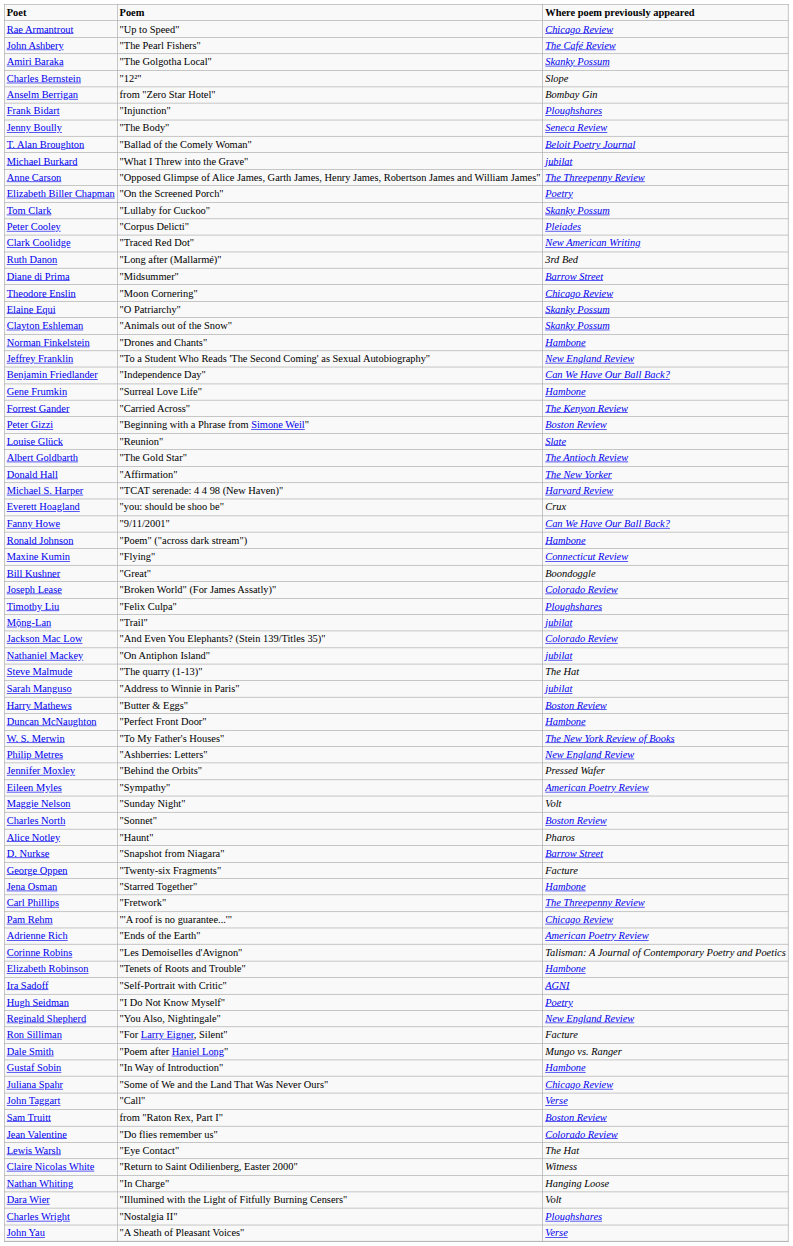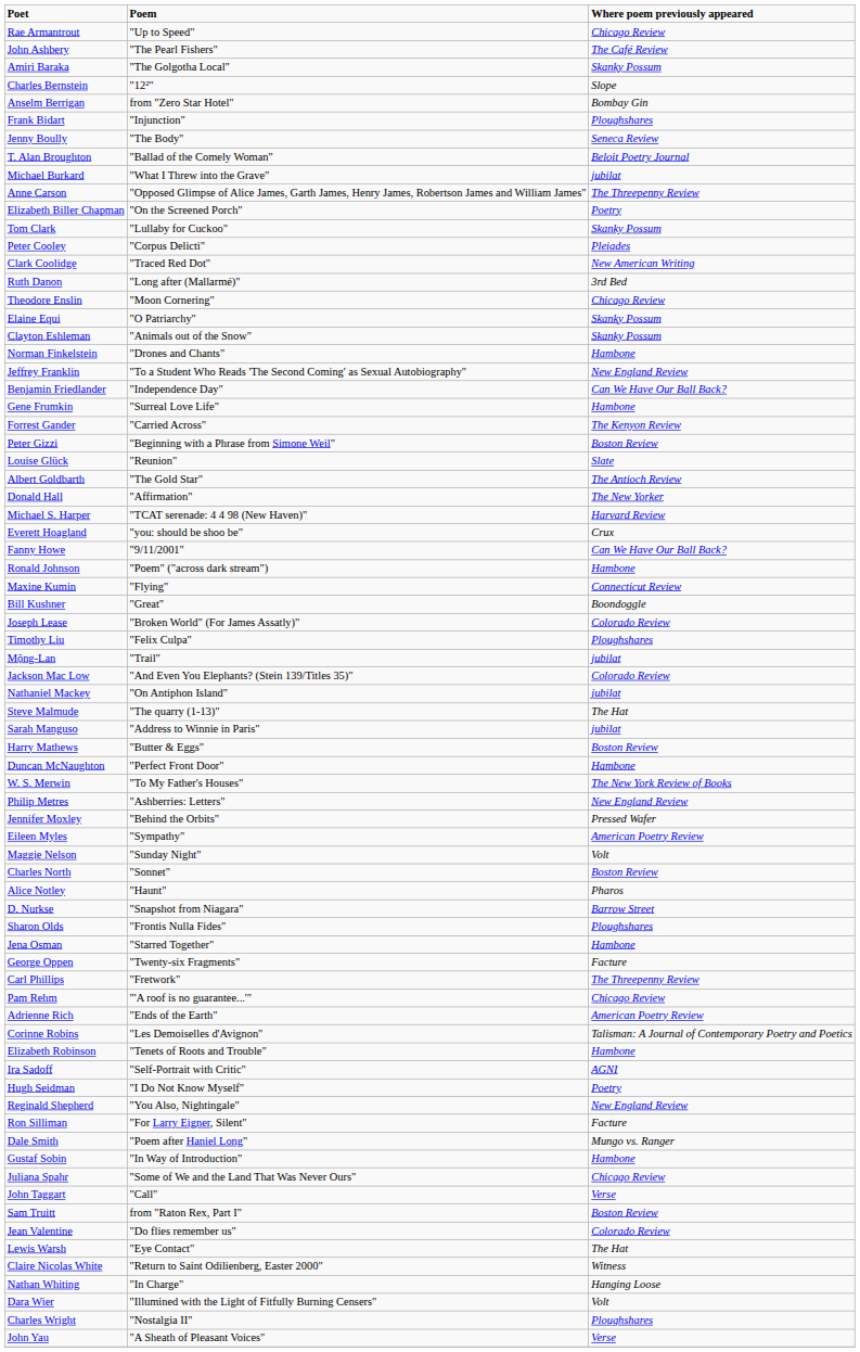 <table class="wikitable" border="1">
 <tr>
 <td><strong>Poet</strong></td>
 <td><strong>Poem</strong></td>
 <td><strong>Where poem previously appeared</strong></td>
 </tr>
 <tr>
 <td><a href='#'>Rae Armantrout</a></td>
 <td>"Up to Speed"</td>
 <td><em><a href='#'>Chicago Review</a></em></td>
 </tr>
 <tr>
 <td><a href='#'>John Ashbery</a></td>
 <td>"The Pearl Fishers"</td>
 <td><em><a href='#'>The Café Review</a></em></td>
 </tr>
 <tr>
 <td><a href='#'>Amiri Baraka</a></td>
 <td>"The Golgotha Local"</td>
 <td><em><a href='#'>Skanky Possum</a></em></td>
 </tr>
 <tr>
 <td><a href='#'>Charles Bernstein</a></td>
 <td>"12²"</td>
 <td><em>Slope</em></td>
 </tr>
 <tr>
 <td><a href='#'>Anselm Berrigan</a></td>
 <td>from "Zero Star Hotel"</td>
 <td><em>Bombay Gin</em></td>
 </tr>
 <tr>
 <td><a href='#'>Frank Bidart</a></td>
 <td>"Injunction"</td>
 <td><em><a href='#'>Ploughshares</a></em></td>
 </tr>
 <tr>
 <td><a href='#'>Jenny Boully</a></td>
 <td>"The Body"</td>
 <td><em><a href='#'>Seneca Review</a></em></td>
 </tr>
 <tr>
 <td><a href='#'>T. Alan Broughton</a></td>
 <td>"Ballad of the Comely Woman"</td>
 <td><em><a href='#'>Beloit Poetry Journal</a></em></td>
 </tr>
 <tr>
 <td><a href='#'>Michael Burkard</a></td>
 <td>"What I Threw into the Grave"</td>
 <td><em><a href='#'>jubilat</a></em></td>
 </tr>
 <tr>
 <td><a href='#'>Anne Carson</a></td>
 <td>"Opposed Glimpse of Alice James, Garth James, Henry James, Robertson James and William James"</td>
 <td><em><a href='#'>The Threepenny Review</a></em></td>
 </tr>
 <tr>
 <td><a href='#'>Elizabeth Biller Chapman</a></td>
 <td>"On the Screened Porch"</td>
 <td><em><a href='#'>Poetry</a></em></td>
 </tr>
 <tr>
 <td><a href='#'>Tom Clark</a></td>
 <td>"Lullaby for Cuckoo"</td>
 <td><em><a href='#'>Skanky Possum</a></em></td>
 </tr>
 <tr>
 <td><a href='#'>Peter Cooley</a></td>
 <td>"Corpus Delicti"</td>
 <td><em><a href='#'>Pleiades</a></em></td>
 </tr>
 <tr>
 <td><a href='#'>Clark Coolidge</a></td>
 <td>"Traced Red Dot"</td>
 <td><em><a href='#'>New American Writing</a></em></td>
 </tr>
 <tr>
 <td><a href='#'>Ruth Danon</a></td>
 <td>"Long after (Mallarmé)"</td>
 <td><em>3rd Bed</em></td>
-</tr>
-<tr>
-<td><a href='#'>Diane di Prima</a></td>
-<td>"Midsummer"</td>
-<td><em><a href='#'>Barrow Street</a></em></td>
 </tr>
 <tr>
 <td><a href='#'>Theodore Enslin</a></td>
 <td>"Moon Cornering"</td>
 <td><em><a href='#'>Chicago Review</a></em></td>
 </tr>
 <tr>
 <td><a href='#'>Elaine Equi</a></td>
 <td>"O Patriarchy"</td>
 <td><em><a href='#'>Skanky Possum</a></em></td>
 </tr>
 <tr>
 <td><a href='#'>Clayton Eshleman</a></td>
 <td>"Animals out of the Snow"</td>
 <td><em><a href='#'>Skanky Possum</a></em></td>
 </tr>
 <tr>
 <td><a href='#'>Norman Finkelstein</a></td>
 <td>"Drones and Chants"</td>
 <td><em><a href='#'>Hambone</a></em></td>
 </tr>
 <tr>
 <td><a href='#'>Jeffrey Franklin</a></td>
 <td>"To a Student Who Reads 'The Second Coming' as Sexual Autobiography"</td>
 <td><em><a href='#'>New England Review</a></em></td>
 </tr>
 <tr>
 <td><a href='#'>Benjamin Friedlander</a></td>
 <td>"Independence Day"</td>
 <td><em><a href='#'>Can We Have Our Ball Back?</a></em></td>
 </tr>
 <tr>
 <td><a href='#'>Gene Frumkin</a></td>
 <td>"Surreal Love Life"</td>
 <td><em><a href='#'>Hambone</a></em></td>
 </tr>
 <tr>
 <td><a href='#'>Forrest Gander</a></td>
 <td>"Carried Across"</td>
 <td><em><a href='#'>The Kenyon Review</a></em></td>
 </tr>
 <tr>
 <td><a href='#'>Peter Gizzi</a></td>
 <td>"Beginning with a Phrase from <a href='#'>Simone Weil</a>"</td>
 <td><em><a href='#'>Boston Review</a></em></td>
 </tr>
 <tr>
 <td><a href='#'>Louise Glück</a></td>
 <td>"Reunion"</td>
 <td><em><a href='#'>Slate</a></em></td>
 </tr>
 <tr>
 <td><a href='#'>Albert Goldbarth</a></td>
 <td>"The Gold Star"</td>
 <td><em><a href='#'>The Antioch Review</a></em></td>
 </tr>
 <tr>
 <td><a href='#'>Donald Hall</a></td>
 <td>"Affirmation"</td>
 <td><em><a href='#'>The New Yorker</a></em></td>
 </tr>
 <tr>
 <td><a href='#'>Michael S. Harper</a></td>
 <td>"TCAT serenade: 4 4 98 (New Haven)"</td>
 <td><em><a href='#'>Harvard Review</a></em></td>
 </tr>
 <tr>
 <td><a href='#'>Everett Hoagland</a></td>
 <td>"you: should be shoo be"</td>
 <td><em>Crux</em></td>
 </tr>
 <tr>
 <td><a href='#'>Fanny Howe</a></td>
 <td>"9/11/2001"</td>
 <td><em><a href='#'>Can We Have Our Ball Back?</a></em></td>
 </tr>
 <tr>
 <td><a href='#'>Ronald Johnson</a></td>
 <td>"Poem" ("across dark stream")</td>
 <td><em><a href='#'>Hambone</a></em></td>
 </tr>
 <tr>
 <td><a href='#'>Maxine Kumin</a></td>
 <td>"Flying"</td>
 <td><em><a href='#'>Connecticut Review</a></em></td>
 </tr>
 <tr>
 <td><a href='#'>Bill Kushner</a></td>
 <td>"Great"</td>
 <td><em>Boondoggle</em></td>
 </tr>
 <tr>
 <td><a href='#'>Joseph Lease</a></td>
 <td>"Broken World" (For James Assatly)"</td>
 <td><em><a href='#'>Colorado Review</a></em></td>
 </tr>
 <tr>
 <td><a href='#'>Timothy Liu</a></td>
 <td>"Felix Culpa"</td>
 <td><em><a href='#'>Ploughshares</a></em></td>
 </tr>
 <tr>
 <td><a href='#'>Mộng-Lan</a></td>
 <td>"Trail"</td>
 <td><em><a href='#'>jubilat</a></em></td>
 </tr>
 <tr>
 <td><a href='#'>Jackson Mac Low</a></td>
 <td>"And Even You Elephants? (Stein 139/Titles 35)"</td>
 <td><em><a href='#'>Colorado Review</a></em></td>
 </tr>
 <tr>
 <td><a href='#'>Nathaniel Mackey</a></td>
 <td>"On Antiphon Island"</td>
 <td><em><a href='#'>jubilat</a></em></td>
 </tr>
 <tr>
 <td><a href='#'>Steve Malmude</a></td>
 <td>"The quarry (1-13)"</td>
 <td><em>The Hat</em></td>
 </tr>
 <tr>
 <td><a href='#'>Sarah Manguso</a></td>
 <td>"Address to Winnie in Paris"</td>
 <td><em><a href='#'>jubilat</a></em></td>
 </tr>
 <tr>
 <td><a href='#'>Harry Mathews</a></td>
 <td>"Butter & Eggs"</td>
 <td><em><a href='#'>Boston Review</a></em></td>
 </tr>
 <tr>
 <td><a href='#'>Duncan McNaughton</a></td>
 <td>"Perfect Front Door"</td>
 <td><em><a href='#'>Hambone</a></em></td>
 </tr>
 <tr>
 <td><a href='#'>W. S. Merwin</a></td>
 <td>"To My Father's Houses"</td>
 <td><em><a href='#'>The New York Review of Books</a></em></td>
 </tr>
 <tr>
 <td><a href='#'>Philip Metres</a></td>
 <td>"Ashberries: Letters"</td>
 <td><em><a href='#'>New England Review</a></em></td>
 </tr>
 <tr>
 <td><a href='#'>Jennifer Moxley</a></td>
 <td>"Behind the Orbits"</td>
 <td><em>Pressed Wafer</em></td>
 </tr>
 <tr>
 <td><a href='#'>Eileen Myles</a></td>
 <td>"Sympathy"</td>
 <td><em><a href='#'>American Poetry Review</a></em></td>
 </tr>
 <tr>
 <td><a href='#'>Maggie Nelson</a></td>
 <td>"Sunday Night"</td>
 <td><em>Volt</em></td>
 </tr>
 <tr>
 <td><a href='#'>Charles North</a></td>
 <td>"Sonnet"</td>
 <td><em><a href='#'>Boston Review</a></em></td>
 </tr>
 <tr>
 <td><a href='#'>Alice Notley</a></td>
 <td>"Haunt"</td>
 <td><em>Pharos</em></td>
 </tr>
 <tr>
 <td><a href='#'>D. Nurkse</a></td>
 <td>"Snapshot from Niagara"</td>
 <td><em><a href='#'>Barrow Street</a></em></td>
 </tr>
 <tr>
-<td><a href='#'>George Oppen</a></td>
-<td>"Twenty-six Fragments"</td>
-<td><em>Facture</em></td>
+<td><a href='#'>Sharon Olds</a></td>
+<td>"Frontis Nulla Fides"</td>
+<td><em><a href='#'>Ploughshares</a></em></td>
 </tr>
 <tr>
 <td><a href='#'>Jena Osman</a></td>
 <td>"Starred Together"</td>
 <td><em><a href='#'>Hambone</a></em></td>
+</tr>
+<tr>
+<td><a href='#'>George Oppen</a></td>
+<td>"Twenty-six Fragments"</td>
+<td><em>Facture</em></td>
 </tr>
 <tr>
 <td><a href='#'>Carl Phillips</a></td>
 <td>"Fretwork"</td>
 <td><em><a href='#'>The Threepenny Review</a></em></td>
 </tr>
 <tr>
 <td><a href='#'>Pam Rehm</a></td>
 <td>"'A roof is no guarantee...'"</td>
 <td><em><a href='#'>Chicago Review</a></em></td>
 </tr>
 <tr>
 <td><a href='#'>Adrienne Rich</a></td>
 <td>"Ends of the Earth"</td>
 <td><em><a href='#'>American Poetry Review</a></em></td>
 </tr>
 <tr>
 <td><a href='#'>Corinne Robins</a></td>
 <td>"Les Demoiselles d'Avignon"</td>
 <td><em>Talisman: A Journal of Contemporary Poetry and Poetics</em></td>
 </tr>
 <tr>
 <td><a href='#'>Elizabeth Robinson</a></td>
 <td>"Tenets of Roots and Trouble"</td>
 <td><em><a href='#'>Hambone</a></em></td>
 </tr>
 <tr>
 <td><a href='#'>Ira Sadoff</a></td>
 <td>"Self-Portrait with Critic"</td>
 <td><em><a href='#'>AGNI</a></em></td>
 </tr>
 <tr>
 <td><a href='#'>Hugh Seidman</a></td>
 <td>"I Do Not Know Myself"</td>
 <td><em><a href='#'>Poetry</a></em></td>
 </tr>
 <tr>
 <td><a href='#'>Reginald Shepherd</a></td>
 <td>"You Also, Nightingale"</td>
 <td><em><a href='#'>New England Review</a></em></td>
 </tr>
 <tr>
 <td><a href='#'>Ron Silliman</a></td>
 <td>"For <a href='#'>Larry Eigner</a>, Silent"</td>
 <td><em>Facture</em></td>
 </tr>
 <tr>
 <td><a href='#'>Dale Smith</a></td>
 <td>"Poem after <a href='#'>Haniel Long</a>"</td>
 <td><em>Mungo vs. Ranger</em></td>
 </tr>
 <tr>
 <td><a href='#'>Gustaf Sobin</a></td>
 <td>"In Way of Introduction"</td>
 <td><em><a href='#'>Hambone</a></em></td>
 </tr>
 <tr>
 <td><a href='#'>Juliana Spahr</a></td>
 <td>"Some of We and the Land That Was Never Ours"</td>
 <td><em><a href='#'>Chicago Review</a></em></td>
 </tr>
 <tr>
 <td><a href='#'>John Taggart</a></td>
 <td>"Call"</td>
 <td><em><a href='#'>Verse</a></em></td>
 </tr>
 <tr>
 <td><a href='#'>Sam Truitt</a></td>
 <td>from "Raton Rex, Part I"</td>
 <td><em><a href='#'>Boston Review</a></em></td>
 </tr>
 <tr>
 <td><a href='#'>Jean Valentine</a></td>
 <td>"Do flies remember us"</td>
 <td><em><a href='#'>Colorado Review</a></em></td>
 </tr>
 <tr>
 <td><a href='#'>Lewis Warsh</a></td>
 <td>"Eye Contact"</td>
 <td><em>The Hat</em></td>
 </tr>
 <tr>
 <td><a href='#'>Claire Nicolas White</a></td>
 <td>"Return to Saint Odilienberg, Easter 2000"</td>
 <td><em>Witness</em></td>
 </tr>
 <tr>
 <td><a href='#'>Nathan Whiting</a></td>
 <td>"In Charge"</td>
 <td><em>Hanging Loose</em></td>
 </tr>
 <tr>
 <td><a href='#'>Dara Wier</a></td>
 <td>"Illumined with the Light of Fitfully Burning Censers"</td>
 <td><em>Volt</em></td>
 </tr>
 <tr>
 <td><a href='#'>Charles Wright</a></td>
 <td>"Nostalgia II"</td>
 <td><em><a href='#'>Ploughshares</a></em></td>
 </tr>
 <tr>
 <td><a href='#'>John Yau</a></td>
 <td>"A Sheath of Pleasant Voices"</td>
 <td><em><a href='#'>Verse</a></em></td>
 </tr>
 <tr>
 </tr>
 </table>
